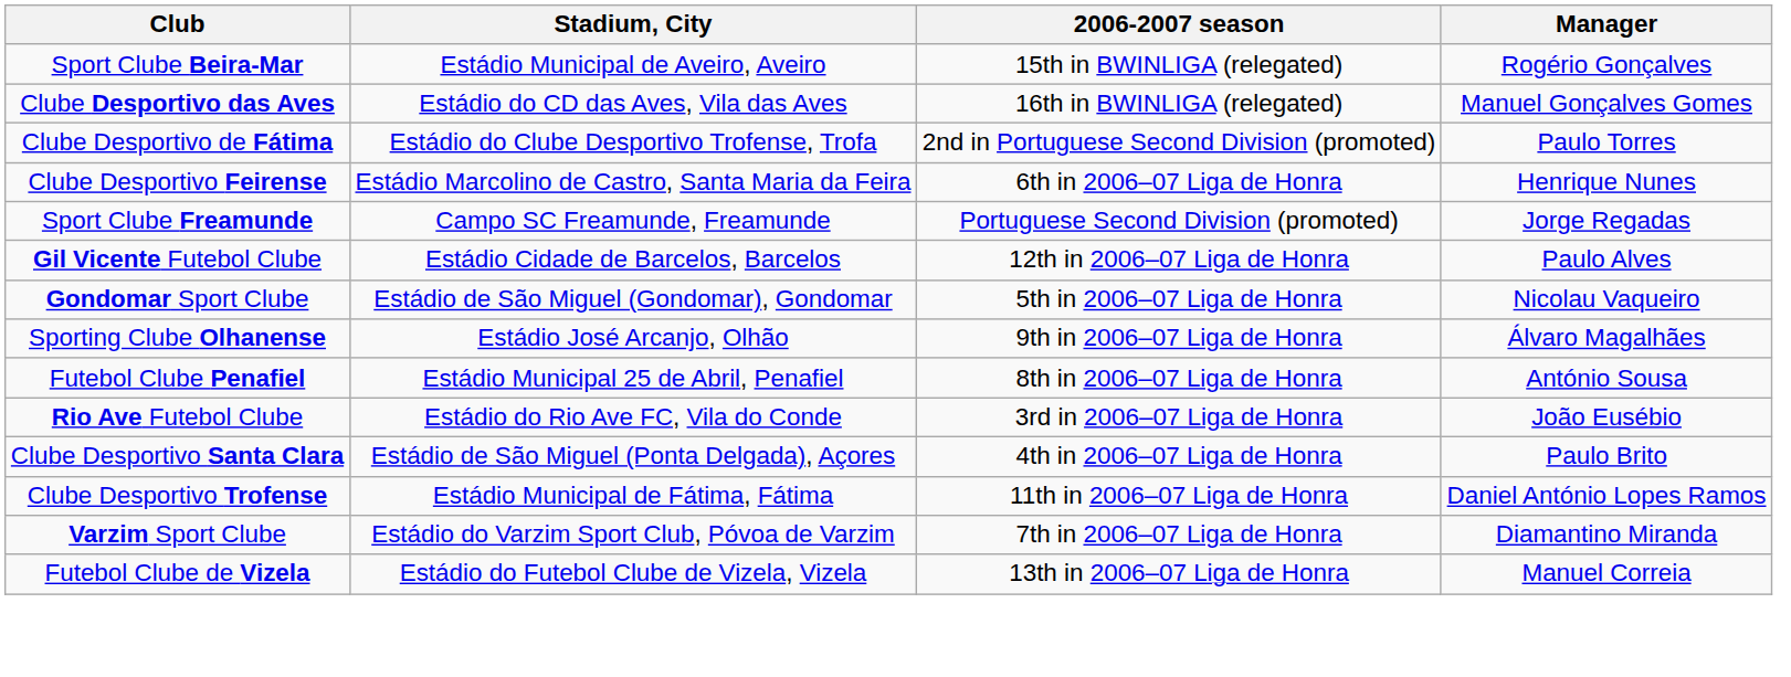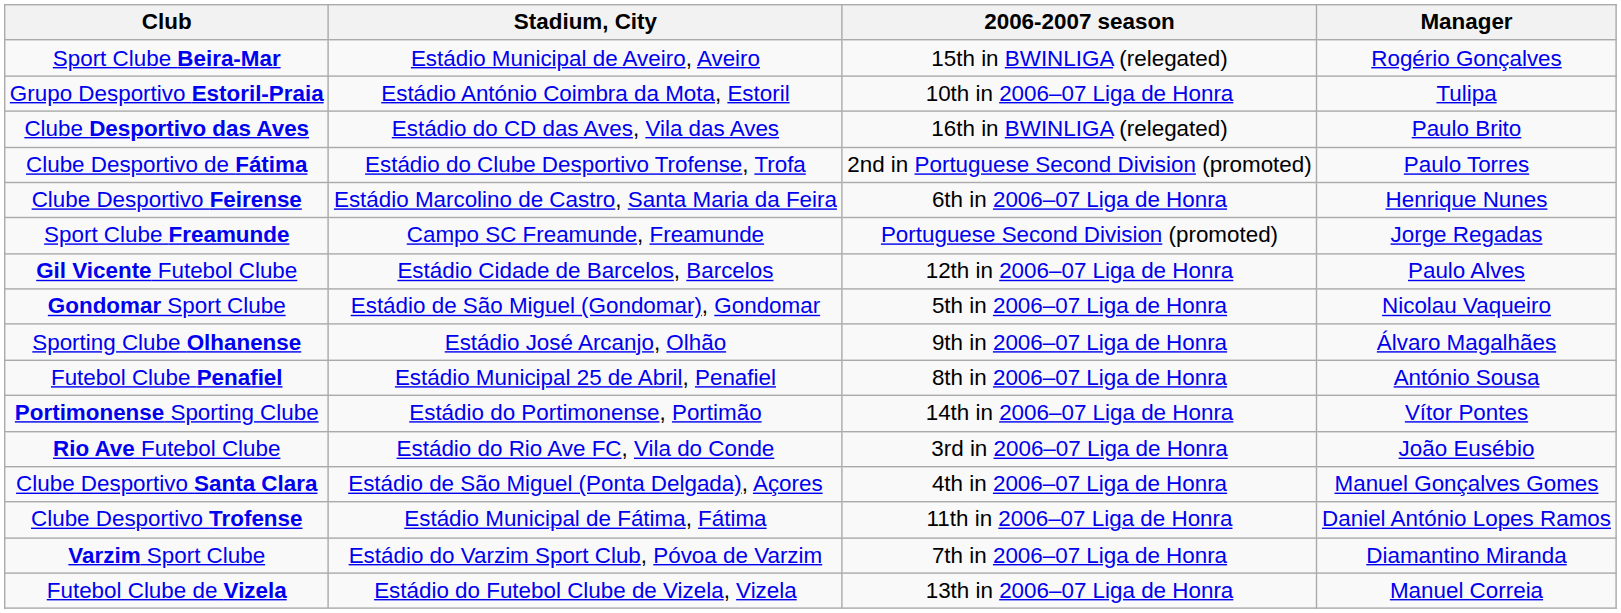 <table class="wikitable" style="text-align: center;">
 <tr>
 <th>Club</th>
 <th>Stadium, City</th>
 <th>2006-2007 season</th>
 <th>Manager</th>
 </tr>
 <tr>
 <td><a href='#'>Sport Clube <strong>Beira-Mar</strong></a></td>
 <td><a href='#'>Estádio Municipal de Aveiro</a>, <a href='#'>Aveiro</a></td>
 <td>15th in <a href='#'>BWINLIGA</a> (relegated)</td>
 <td><a href='#'>Rogério Gonçalves</a></td>
 </tr>
 <tr>
+<td><a href='#'>Grupo Desportivo <strong>Estoril-Praia</strong></a></td>
+<td><a href='#'>Estádio António Coimbra da Mota</a>, <a href='#'>Estoril</a></td>
+<td>10th in <a href='#'>2006–07 Liga de Honra</a></td>
+<td><a href='#'>Tulipa</a></td>
+</tr>
+<tr>
 <td><a href='#'>Clube <strong>Desportivo das Aves</strong></a></td>
 <td><a href='#'>Estádio do CD das Aves</a>, <a href='#'>Vila das Aves</a></td>
 <td>16th in <a href='#'>BWINLIGA</a> (relegated)</td>
-<td><a href='#'>Manuel Gonçalves Gomes</a></td>
+<td><a href='#'>Paulo Brito</a></td>
 </tr>
 <tr>
 <td><a href='#'>Clube Desportivo de <strong>Fátima</strong></a></td>
 <td><a href='#'>Estádio do Clube Desportivo Trofense</a>, <a href='#'>Trofa</a></td>
 <td>2nd in <a href='#'>Portuguese Second Division</a> (promoted)</td>
 <td><a href='#'>Paulo Torres</a></td>
 </tr>
 <tr>
 <td><a href='#'>Clube Desportivo <strong>Feirense</strong></a></td>
 <td><a href='#'>Estádio Marcolino de Castro</a>, <a href='#'>Santa Maria da Feira</a></td>
 <td>6th in <a href='#'>2006–07 Liga de Honra</a></td>
 <td><a href='#'>Henrique Nunes</a></td>
 </tr>
 <tr>
 <td><a href='#'>Sport Clube <strong>Freamunde</strong></a></td>
 <td><a href='#'>Campo SC Freamunde</a>, <a href='#'>Freamunde</a></td>
 <td><a href='#'>Portuguese Second Division</a> (promoted)</td>
 <td><a href='#'>Jorge Regadas</a></td>
 </tr>
 <tr>
 <td><a href='#'><strong>Gil Vicente</strong> Futebol Clube</a></td>
 <td><a href='#'>Estádio Cidade de Barcelos</a>, <a href='#'>Barcelos</a></td>
 <td>12th in <a href='#'>2006–07 Liga de Honra</a></td>
 <td><a href='#'>Paulo Alves</a></td>
 </tr>
 <tr>
 <td><a href='#'><strong>Gondomar</strong> Sport Clube</a></td>
 <td><a href='#'>Estádio de São Miguel (Gondomar)</a>, <a href='#'>Gondomar</a></td>
 <td>5th in <a href='#'>2006–07 Liga de Honra</a></td>
 <td><a href='#'>Nicolau Vaqueiro</a></td>
 </tr>
 <tr>
 <td><a href='#'>Sporting Clube <strong>Olhanense</strong></a></td>
 <td><a href='#'>Estádio José Arcanjo</a>, <a href='#'>Olhão</a></td>
 <td>9th in <a href='#'>2006–07 Liga de Honra</a></td>
 <td><a href='#'>Álvaro Magalhães</a></td>
 </tr>
 <tr>
 <td><a href='#'>Futebol Clube <strong>Penafiel</strong></a></td>
 <td><a href='#'>Estádio Municipal 25 de Abril</a>, <a href='#'>Penafiel</a></td>
 <td>8th in <a href='#'>2006–07 Liga de Honra</a></td>
 <td><a href='#'>António Sousa</a></td>
 </tr>
 <tr>
+<td><a href='#'><strong>Portimonense</strong> Sporting Clube</a></td>
+<td><a href='#'>Estádio do Portimonense</a>, <a href='#'>Portimão</a></td>
+<td>14th in <a href='#'>2006–07 Liga de Honra</a></td>
+<td><a href='#'>Vítor Pontes</a></td>
+</tr>
+<tr>
 <td><a href='#'><strong>Rio Ave</strong> Futebol Clube</a></td>
 <td><a href='#'>Estádio do Rio Ave FC</a>, <a href='#'>Vila do Conde</a></td>
 <td>3rd in <a href='#'>2006–07 Liga de Honra</a></td>
 <td><a href='#'>João Eusébio</a></td>
 </tr>
 <tr>
 <td><a href='#'>Clube Desportivo <strong>Santa Clara</strong></a></td>
 <td><a href='#'>Estádio de São Miguel (Ponta Delgada)</a>, <a href='#'>Açores</a></td>
 <td>4th in <a href='#'>2006–07 Liga de Honra</a></td>
-<td><a href='#'>Paulo Brito</a></td>
+<td><a href='#'>Manuel Gonçalves Gomes</a></td>
 </tr>
 <tr>
 <td><a href='#'>Clube Desportivo <strong>Trofense</strong></a></td>
 <td><a href='#'>Estádio Municipal de Fátima</a>, <a href='#'>Fátima</a></td>
 <td>11th in <a href='#'>2006–07 Liga de Honra</a></td>
 <td><a href='#'>Daniel António Lopes Ramos</a></td>
 </tr>
 <tr>
 <td><a href='#'><strong>Varzim</strong> Sport Clube</a></td>
 <td><a href='#'>Estádio do Varzim Sport Club</a>, <a href='#'>Póvoa de Varzim</a></td>
 <td>7th in <a href='#'>2006–07 Liga de Honra</a></td>
 <td><a href='#'>Diamantino Miranda</a></td>
 </tr>
 <tr>
 <td><a href='#'>Futebol Clube de <strong>Vizela</strong></a></td>
 <td><a href='#'>Estádio do Futebol Clube de Vizela</a>, <a href='#'>Vizela</a></td>
 <td>13th in <a href='#'>2006–07 Liga de Honra</a></td>
 <td><a href='#'>Manuel Correia</a></td>
 </tr>
 </table>
